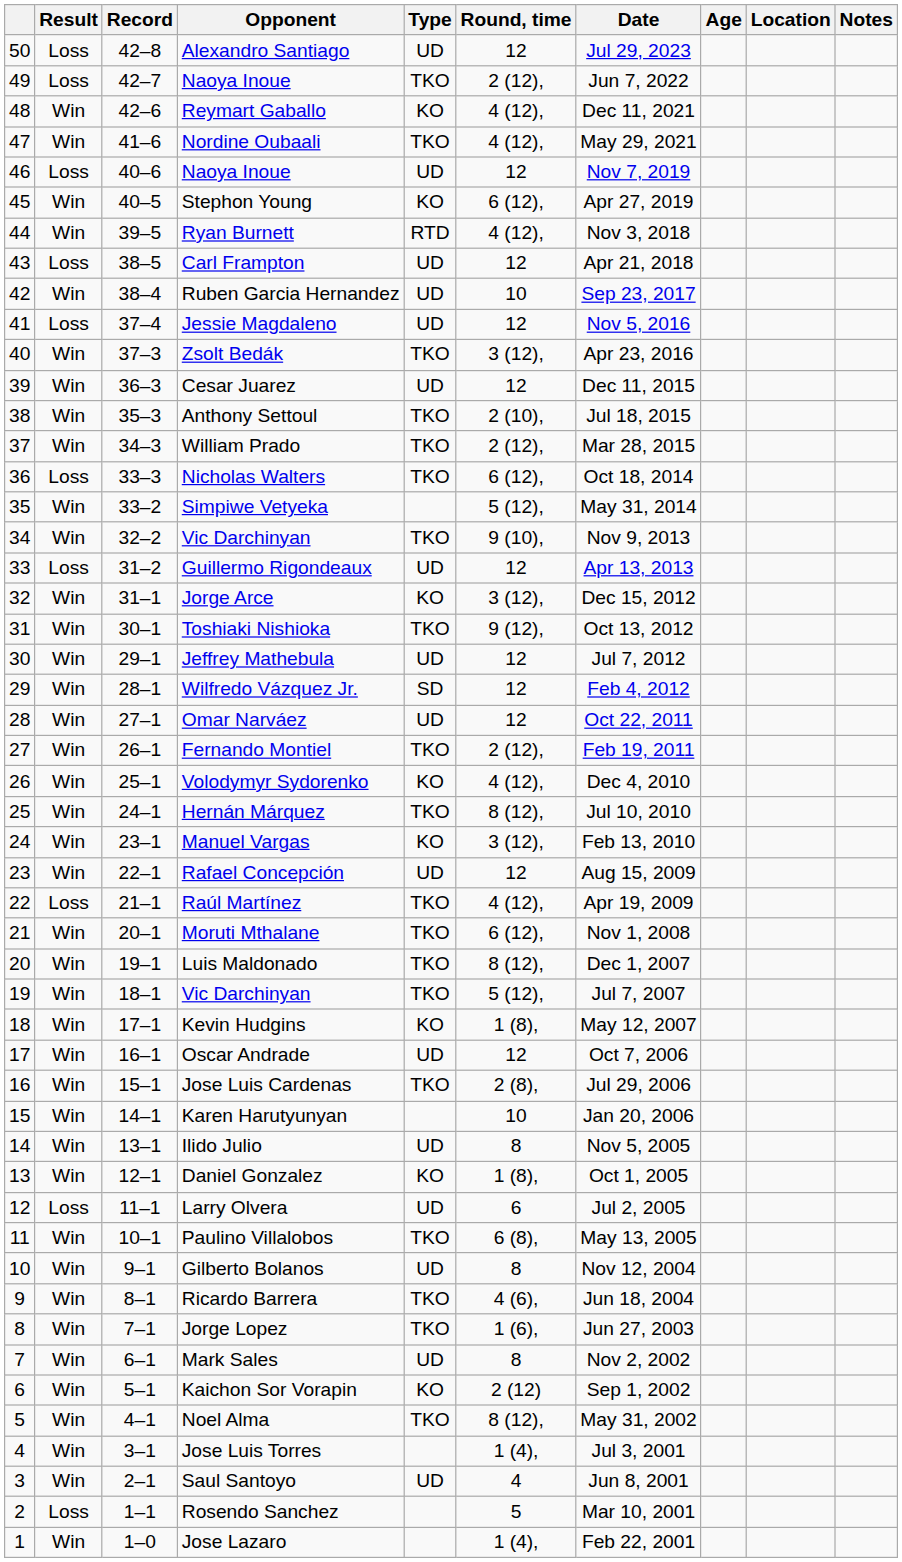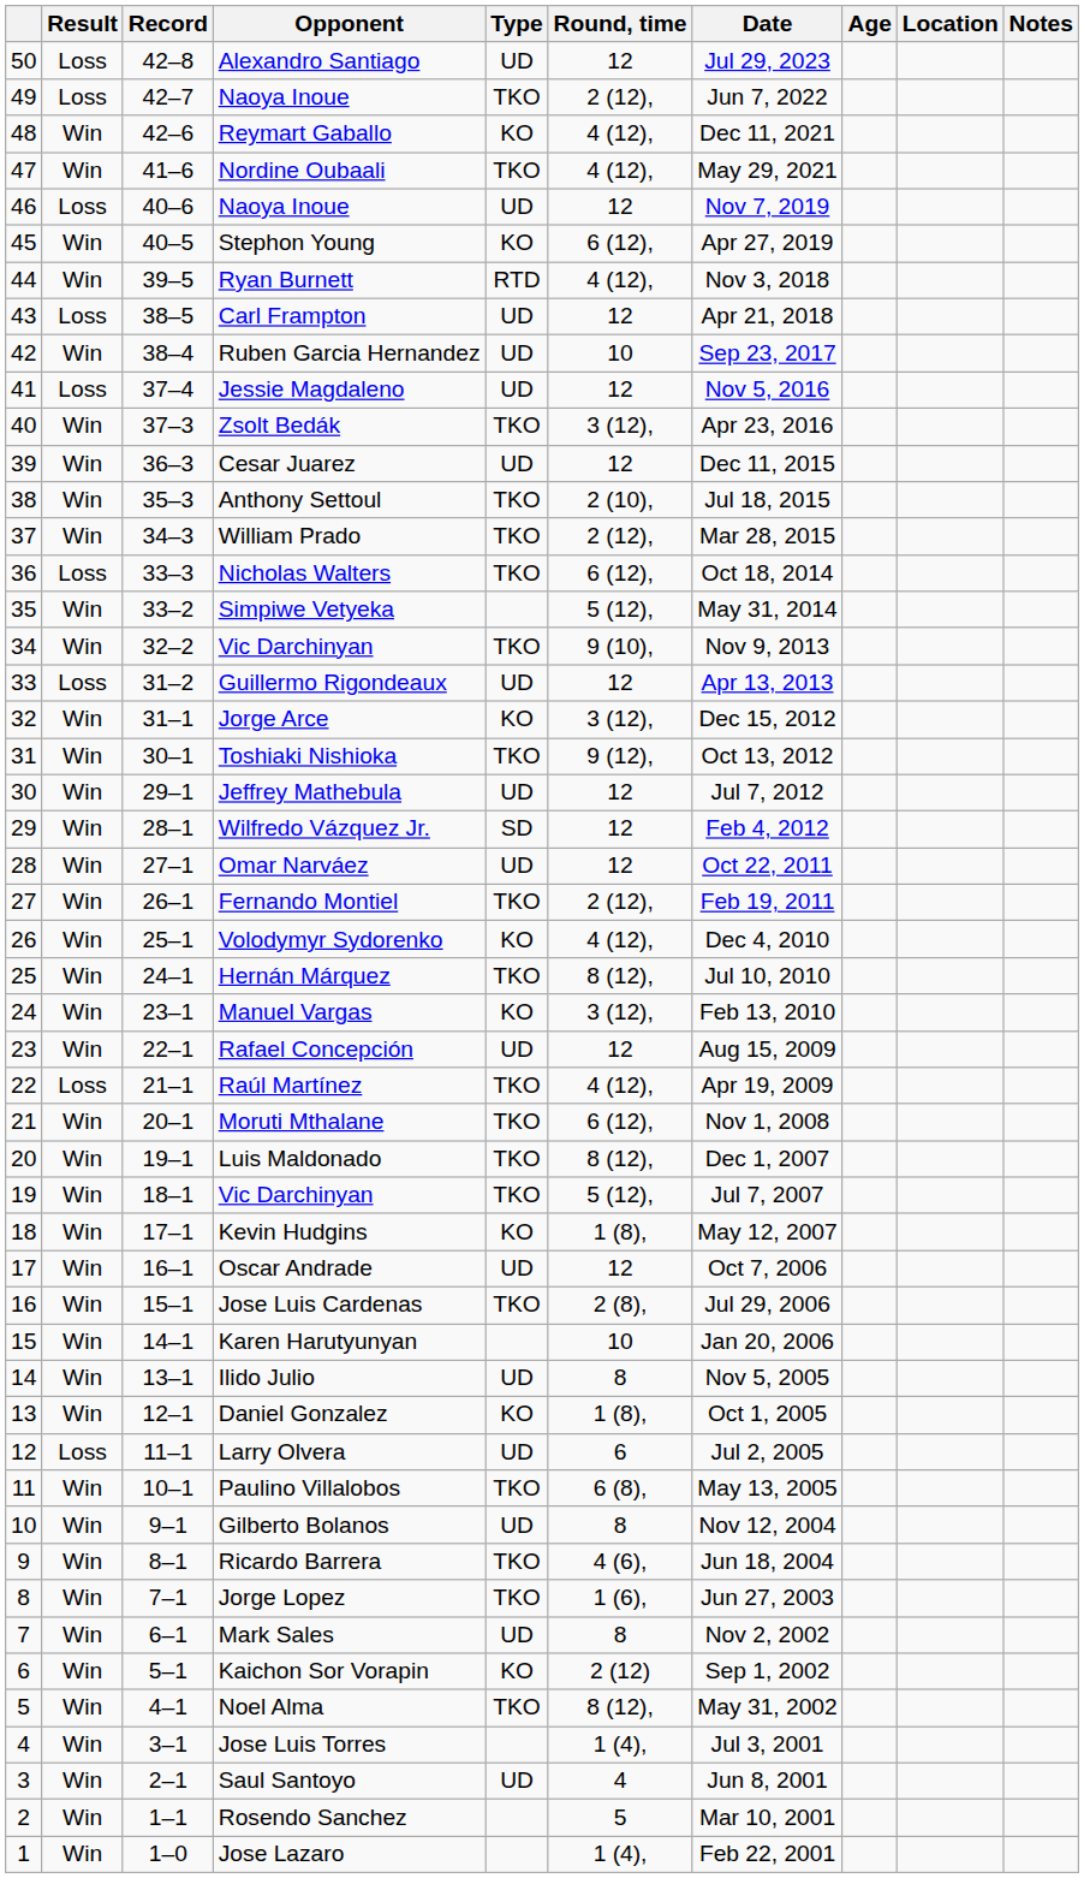 <table class="wikitable" style="text-align:center">
 <tr>
 <th></th>
 <th>Result</th>
 <th>Record</th>
 <th>Opponent</th>
 <th>Type</th>
 <th>Round, time</th>
 <th>Date</th>
 <th>Age</th>
 <th>Location</th>
 <th>Notes</th>
 </tr>
 <tr>
 <td>50</td>
 <td>Loss</td>
 <td>42–8</td>
 <td style="text-align:left;"><a href='#'>Alexandro Santiago</a></td>
 <td>UD</td>
 <td>12</td>
 <td><a href='#'>Jul 29, 2023</a></td>
 <td style="text-align:left;"></td>
 <td style="text-align:left;"></td>
 <td style="text-align:left;"></td>
 </tr>
 <tr>
 <td>49</td>
 <td>Loss</td>
 <td>42–7</td>
 <td style="text-align:left;"><a href='#'>Naoya Inoue</a></td>
 <td>TKO</td>
 <td>2 (12), </td>
 <td>Jun 7, 2022</td>
 <td style="text-align:left;"></td>
 <td style="text-align:left;"></td>
 <td style="text-align:left;"></td>
 </tr>
 <tr>
 <td>48</td>
 <td>Win</td>
 <td>42–6</td>
 <td style="text-align:left;"><a href='#'>Reymart Gaballo</a></td>
 <td>KO</td>
 <td>4 (12), </td>
 <td>Dec 11, 2021</td>
 <td style="text-align:left;"></td>
 <td style="text-align:left;"></td>
 <td style="text-align:left;"></td>
 </tr>
 <tr>
 <td>47</td>
 <td>Win</td>
 <td>41–6</td>
 <td style="text-align:left;"><a href='#'>Nordine Oubaali</a></td>
 <td>TKO</td>
 <td>4 (12), </td>
 <td>May 29, 2021</td>
 <td style="text-align:left;"></td>
 <td style="text-align:left;"></td>
 <td style="text-align:left;"></td>
 </tr>
 <tr>
 <td>46</td>
 <td>Loss</td>
 <td>40–6</td>
 <td style="text-align:left;"><a href='#'>Naoya Inoue</a></td>
 <td>UD</td>
 <td>12</td>
 <td><a href='#'>Nov 7, 2019</a></td>
 <td style="text-align:left;"></td>
 <td style="text-align:left;"></td>
 <td style="text-align:left;"></td>
 </tr>
 <tr>
 <td>45</td>
 <td>Win</td>
 <td>40–5</td>
 <td style="text-align:left;">Stephon Young</td>
 <td>KO</td>
 <td>6 (12), </td>
 <td>Apr 27, 2019</td>
 <td style="text-align:left;"></td>
 <td style="text-align:left;"></td>
 <td style="text-align:left;"></td>
 </tr>
 <tr>
 <td>44</td>
 <td>Win</td>
 <td>39–5</td>
 <td style="text-align:left;"><a href='#'>Ryan Burnett</a></td>
 <td>RTD</td>
 <td>4 (12), </td>
 <td>Nov 3, 2018</td>
 <td style="text-align:left;"></td>
 <td style="text-align:left;"></td>
 <td style="text-align:left;"></td>
 </tr>
 <tr>
 <td>43</td>
 <td>Loss</td>
 <td>38–5</td>
 <td style="text-align:left;"><a href='#'>Carl Frampton</a></td>
 <td>UD</td>
 <td>12</td>
 <td>Apr 21, 2018</td>
 <td style="text-align:left;"></td>
 <td style="text-align:left;"></td>
 <td style="text-align:left;"></td>
 </tr>
 <tr>
 <td>42</td>
 <td>Win</td>
 <td>38–4</td>
 <td style="text-align:left;">Ruben Garcia Hernandez</td>
 <td>UD</td>
 <td>10</td>
 <td><a href='#'>Sep 23, 2017</a></td>
 <td style="text-align:left;"></td>
 <td style="text-align:left;"></td>
 <td style="text-align:left;"></td>
 </tr>
 <tr>
 <td>41</td>
 <td>Loss</td>
 <td>37–4</td>
 <td style="text-align:left;"><a href='#'>Jessie Magdaleno</a></td>
 <td>UD</td>
 <td>12</td>
 <td><a href='#'>Nov 5, 2016</a></td>
 <td style="text-align:left;"></td>
 <td style="text-align:left;"></td>
 <td style="text-align:left;"></td>
 </tr>
 <tr>
 <td>40</td>
 <td>Win</td>
 <td>37–3</td>
 <td style="text-align:left;"><a href='#'>Zsolt Bedák</a></td>
 <td>TKO</td>
 <td>3 (12), </td>
 <td>Apr 23, 2016</td>
 <td style="text-align:left;"></td>
 <td style="text-align:left;"></td>
 <td style="text-align:left;"></td>
 </tr>
 <tr>
 <td>39</td>
 <td>Win</td>
 <td>36–3</td>
 <td style="text-align:left;">Cesar Juarez</td>
 <td>UD</td>
 <td>12</td>
 <td>Dec 11, 2015</td>
 <td style="text-align:left;"></td>
 <td style="text-align:left;"></td>
 <td style="text-align:left;"></td>
 </tr>
 <tr>
 <td>38</td>
 <td>Win</td>
 <td>35–3</td>
 <td style="text-align:left;">Anthony Settoul</td>
 <td>TKO</td>
 <td>2 (10), </td>
 <td>Jul 18, 2015</td>
 <td style="text-align:left;"></td>
 <td style="text-align:left;"></td>
 <td></td>
 </tr>
 <tr>
 <td>37</td>
 <td>Win</td>
 <td>34–3</td>
 <td style="text-align:left;">William Prado</td>
 <td>TKO</td>
 <td>2 (12), </td>
 <td>Mar 28, 2015</td>
 <td style="text-align:left;"></td>
 <td style="text-align:left;"></td>
 <td style="text-align:left;"></td>
 </tr>
 <tr>
 <td>36</td>
 <td>Loss</td>
 <td>33–3</td>
 <td style="text-align:left;"><a href='#'>Nicholas Walters</a></td>
 <td>TKO</td>
 <td>6 (12), </td>
 <td>Oct 18, 2014</td>
 <td style="text-align:left;"></td>
 <td style="text-align:left;"></td>
 <td style="text-align:left;"></td>
 </tr>
 <tr>
 <td>35</td>
 <td>Win</td>
 <td>33–2</td>
 <td style="text-align:left;"><a href='#'>Simpiwe Vetyeka</a></td>
 <td></td>
 <td>5 (12), </td>
 <td>May 31, 2014</td>
 <td style="text-align:left;"></td>
 <td style="text-align:left;"></td>
 <td style="text-align:left;"></td>
 </tr>
 <tr>
 <td>34</td>
 <td>Win</td>
 <td>32–2</td>
 <td style="text-align:left;"><a href='#'>Vic Darchinyan</a></td>
 <td>TKO</td>
 <td>9 (10), </td>
 <td>Nov 9, 2013</td>
 <td style="text-align:left;"></td>
 <td style="text-align:left;"></td>
 <td></td>
 </tr>
 <tr>
 <td>33</td>
 <td>Loss</td>
 <td>31–2</td>
 <td style="text-align:left;"><a href='#'>Guillermo Rigondeaux</a></td>
 <td>UD</td>
 <td>12</td>
 <td><a href='#'>Apr 13, 2013</a></td>
 <td style="text-align:left;"></td>
 <td style="text-align:left;"></td>
 <td style="text-align:left;"></td>
 </tr>
 <tr>
 <td>32</td>
 <td>Win</td>
 <td>31–1</td>
 <td style="text-align:left;"><a href='#'>Jorge Arce</a></td>
 <td>KO</td>
 <td>3 (12), </td>
 <td>Dec 15, 2012</td>
 <td style="text-align:left;"></td>
 <td style="text-align:left;"></td>
 <td style="text-align:left;"></td>
 </tr>
 <tr>
 <td>31</td>
 <td>Win</td>
 <td>30–1</td>
 <td style="text-align:left;"><a href='#'>Toshiaki Nishioka</a></td>
 <td>TKO</td>
 <td>9 (12), </td>
 <td>Oct 13, 2012</td>
 <td style="text-align:left;"></td>
 <td style="text-align:left;"></td>
 <td style="text-align:left;"></td>
 </tr>
 <tr>
 <td>30</td>
 <td>Win</td>
 <td>29–1</td>
 <td style="text-align:left;"><a href='#'>Jeffrey Mathebula</a></td>
 <td>UD</td>
 <td>12</td>
 <td>Jul 7, 2012</td>
 <td style="text-align:left;"></td>
 <td style="text-align:left;"></td>
 <td style="text-align:left;"></td>
 </tr>
 <tr>
 <td>29</td>
 <td>Win</td>
 <td>28–1</td>
 <td style="text-align:left;"><a href='#'>Wilfredo Vázquez Jr.</a></td>
 <td>SD</td>
 <td>12</td>
 <td><a href='#'>Feb 4, 2012</a></td>
 <td style="text-align:left;"></td>
 <td style="text-align:left;"></td>
 <td style="text-align:left;"></td>
 </tr>
 <tr>
 <td>28</td>
 <td>Win</td>
 <td>27–1</td>
 <td style="text-align:left;"><a href='#'>Omar Narváez</a></td>
 <td>UD</td>
 <td>12</td>
 <td><a href='#'>Oct 22, 2011</a></td>
 <td style="text-align:left;"></td>
 <td style="text-align:left;"></td>
 <td style="text-align:left;"></td>
 </tr>
 <tr>
 <td>27</td>
 <td>Win</td>
 <td>26–1</td>
 <td style="text-align:left;"><a href='#'>Fernando Montiel</a></td>
 <td>TKO</td>
 <td>2 (12), </td>
 <td><a href='#'>Feb 19, 2011</a></td>
 <td style="text-align:left;"></td>
 <td style="text-align:left;"></td>
 <td style="text-align:left;"></td>
 </tr>
 <tr>
 <td>26</td>
 <td>Win</td>
 <td>25–1</td>
 <td style="text-align:left;"><a href='#'>Volodymyr Sydorenko</a></td>
 <td>KO</td>
 <td>4 (12), </td>
 <td>Dec 4, 2010</td>
 <td style="text-align:left;"></td>
 <td style="text-align:left;"></td>
 <td style="text-align:left;"></td>
 </tr>
 <tr>
 <td>25</td>
 <td>Win</td>
 <td>24–1</td>
 <td style="text-align:left;"><a href='#'>Hernán Márquez</a></td>
 <td>TKO</td>
 <td>8 (12), </td>
 <td>Jul 10, 2010</td>
 <td style="text-align:left;"></td>
 <td style="text-align:left;"></td>
 <td style="text-align:left;"></td>
 </tr>
 <tr>
 <td>24</td>
 <td>Win</td>
 <td>23–1</td>
 <td style="text-align:left;"><a href='#'>Manuel Vargas</a></td>
 <td>KO</td>
 <td>3 (12), </td>
 <td>Feb 13, 2010</td>
 <td style="text-align:left;"></td>
 <td style="text-align:left;"></td>
 <td style="text-align:left;"></td>
 </tr>
 <tr>
 <td>23</td>
 <td>Win</td>
 <td>22–1</td>
 <td style="text-align:left;"><a href='#'>Rafael Concepción</a></td>
 <td>UD</td>
 <td>12</td>
 <td>Aug 15, 2009</td>
 <td style="text-align:left;"></td>
 <td style="text-align:left;"></td>
 <td style="text-align:left;"></td>
 </tr>
 <tr>
 <td>22</td>
 <td>Loss</td>
 <td>21–1</td>
 <td style="text-align:left;"><a href='#'>Raúl Martínez</a></td>
 <td>TKO</td>
 <td>4 (12), </td>
 <td>Apr 19, 2009</td>
 <td style="text-align:left;"></td>
 <td style="text-align:left;"></td>
 <td style="text-align:left;"></td>
 </tr>
 <tr>
 <td>21</td>
 <td>Win</td>
 <td>20–1</td>
 <td style="text-align:left;"><a href='#'>Moruti Mthalane</a></td>
 <td>TKO</td>
 <td>6 (12), </td>
 <td>Nov 1, 2008</td>
 <td style="text-align:left;"></td>
 <td style="text-align:left;"></td>
 <td style="text-align:left;"></td>
 </tr>
 <tr>
 <td>20</td>
 <td>Win</td>
 <td>19–1</td>
 <td style="text-align:left;">Luis Maldonado</td>
 <td>TKO</td>
 <td>8 (12), </td>
 <td>Dec 1, 2007</td>
 <td style="text-align:left;"></td>
 <td style="text-align:left;"></td>
 <td style="text-align:left;"></td>
 </tr>
 <tr>
 <td>19</td>
 <td>Win</td>
 <td>18–1</td>
 <td style="text-align:left;"><a href='#'>Vic Darchinyan</a></td>
 <td>TKO</td>
 <td>5 (12), </td>
 <td>Jul 7, 2007</td>
 <td style="text-align:left;"></td>
 <td style="text-align:left;"></td>
 <td style="text-align:left;"></td>
 </tr>
 <tr>
 <td>18</td>
 <td>Win</td>
 <td>17–1</td>
 <td style="text-align:left;">Kevin Hudgins</td>
 <td>KO</td>
 <td>1 (8), </td>
 <td>May 12, 2007</td>
 <td style="text-align:left;"></td>
 <td style="text-align:left;"></td>
 <td></td>
 </tr>
 <tr>
 <td>17</td>
 <td>Win</td>
 <td>16–1</td>
 <td style="text-align:left;">Oscar Andrade</td>
 <td>UD</td>
 <td>12</td>
 <td>Oct 7, 2006</td>
 <td style="text-align:left;"></td>
 <td style="text-align:left;"></td>
 <td style="text-align:left;"></td>
 </tr>
 <tr>
 <td>16</td>
 <td>Win</td>
 <td>15–1</td>
 <td style="text-align:left;">Jose Luis Cardenas</td>
 <td>TKO</td>
 <td>2 (8), </td>
 <td>Jul 29, 2006</td>
 <td style="text-align:left;"></td>
 <td style="text-align:left;"></td>
 <td></td>
 </tr>
 <tr>
 <td>15</td>
 <td>Win</td>
 <td>14–1</td>
 <td style="text-align:left;">Karen Harutyunyan</td>
 <td></td>
 <td>10</td>
 <td>Jan 20, 2006</td>
 <td style="text-align:left;"></td>
 <td style="text-align:left;"></td>
 <td style="text-align:left;"></td>
 </tr>
 <tr>
 <td>14</td>
 <td>Win</td>
 <td>13–1</td>
 <td style="text-align:left;">Ilido Julio</td>
 <td>UD</td>
 <td>8</td>
 <td>Nov 5, 2005</td>
 <td style="text-align:left;"></td>
 <td style="text-align:left;"></td>
 <td></td>
 </tr>
 <tr>
 <td>13</td>
 <td>Win</td>
 <td>12–1</td>
 <td style="text-align:left;">Daniel Gonzalez</td>
 <td>KO</td>
 <td>1 (8), </td>
 <td>Oct 1, 2005</td>
 <td style="text-align:left;"></td>
 <td style="text-align:left;"></td>
 <td></td>
 </tr>
 <tr>
 <td>12</td>
 <td>Loss</td>
 <td>11–1</td>
 <td style="text-align:left;">Larry Olvera</td>
 <td>UD</td>
 <td>6</td>
 <td>Jul 2, 2005</td>
 <td style="text-align:left;"></td>
 <td style="text-align:left;"></td>
 <td></td>
 </tr>
 <tr>
 <td>11</td>
 <td>Win</td>
 <td>10–1</td>
 <td style="text-align:left;">Paulino Villalobos</td>
 <td>TKO</td>
 <td>6 (8), </td>
 <td>May 13, 2005</td>
 <td style="text-align:left;"></td>
 <td style="text-align:left;"></td>
 <td></td>
 </tr>
 <tr>
 <td>10</td>
 <td>Win</td>
 <td>9–1</td>
 <td style="text-align:left;">Gilberto Bolanos</td>
 <td>UD</td>
 <td>8</td>
 <td>Nov 12, 2004</td>
 <td style="text-align:left;"></td>
 <td style="text-align:left;"></td>
 <td></td>
 </tr>
 <tr>
 <td>9</td>
 <td>Win</td>
 <td>8–1</td>
 <td style="text-align:left;">Ricardo Barrera</td>
 <td>TKO</td>
 <td>4 (6), </td>
 <td>Jun 18, 2004</td>
 <td style="text-align:left;"></td>
 <td style="text-align:left;"></td>
 <td></td>
 </tr>
 <tr>
 <td>8</td>
 <td>Win</td>
 <td>7–1</td>
 <td style="text-align:left;">Jorge Lopez</td>
 <td>TKO</td>
 <td>1 (6), </td>
 <td>Jun 27, 2003</td>
 <td style="text-align:left;"></td>
 <td style="text-align:left;"></td>
 <td></td>
 </tr>
 <tr>
 <td>7</td>
 <td>Win</td>
 <td>6–1</td>
 <td style="text-align:left;">Mark Sales</td>
 <td>UD</td>
 <td>8</td>
 <td>Nov 2, 2002</td>
 <td style="text-align:left;"></td>
 <td style="text-align:left;"></td>
 <td></td>
 </tr>
 <tr>
 <td>6</td>
 <td>Win</td>
 <td>5–1</td>
 <td style="text-align:left;">Kaichon Sor Vorapin</td>
 <td>KO</td>
 <td>2 (12)</td>
 <td>Sep 1, 2002</td>
 <td style="text-align:left;"></td>
 <td style="text-align:left;"></td>
 <td style="text-align:left;"></td>
 </tr>
 <tr>
 <td>5</td>
 <td>Win</td>
 <td>4–1</td>
 <td style="text-align:left;">Noel Alma</td>
 <td>TKO</td>
 <td>8 (12), </td>
 <td>May 31, 2002</td>
 <td style="text-align:left;"></td>
 <td style="text-align:left;"></td>
 <td></td>
 </tr>
 <tr>
 <td>4</td>
 <td>Win</td>
 <td>3–1</td>
 <td style="text-align:left;">Jose Luis Torres</td>
 <td></td>
 <td>1 (4), </td>
 <td>Jul 3, 2001</td>
 <td style="text-align:left;"></td>
 <td style="text-align:left;"></td>
 <td></td>
 </tr>
 <tr>
 <td>3</td>
 <td>Win</td>
 <td>2–1</td>
 <td style="text-align:left;">Saul Santoyo</td>
 <td>UD</td>
 <td>4</td>
 <td>Jun 8, 2001</td>
 <td style="text-align:left;"></td>
 <td style="text-align:left;"></td>
 <td></td>
 </tr>
 <tr>
 <td>2</td>
-<td>Loss</td>
+<td>Win</td>
 <td>1–1</td>
 <td style="text-align:left;">Rosendo Sanchez</td>
 <td></td>
 <td>5</td>
 <td>Mar 10, 2001</td>
 <td style="text-align:left;"></td>
 <td style="text-align:left;"></td>
 <td></td>
 </tr>
 <tr>
 <td>1</td>
 <td>Win</td>
 <td>1–0</td>
 <td style="text-align:left;">Jose Lazaro</td>
 <td></td>
 <td>1 (4), </td>
 <td>Feb 22, 2001</td>
 <td style="text-align:left;"></td>
 <td style="text-align:left;"></td>
 <td></td>
 </tr>
 </table>
